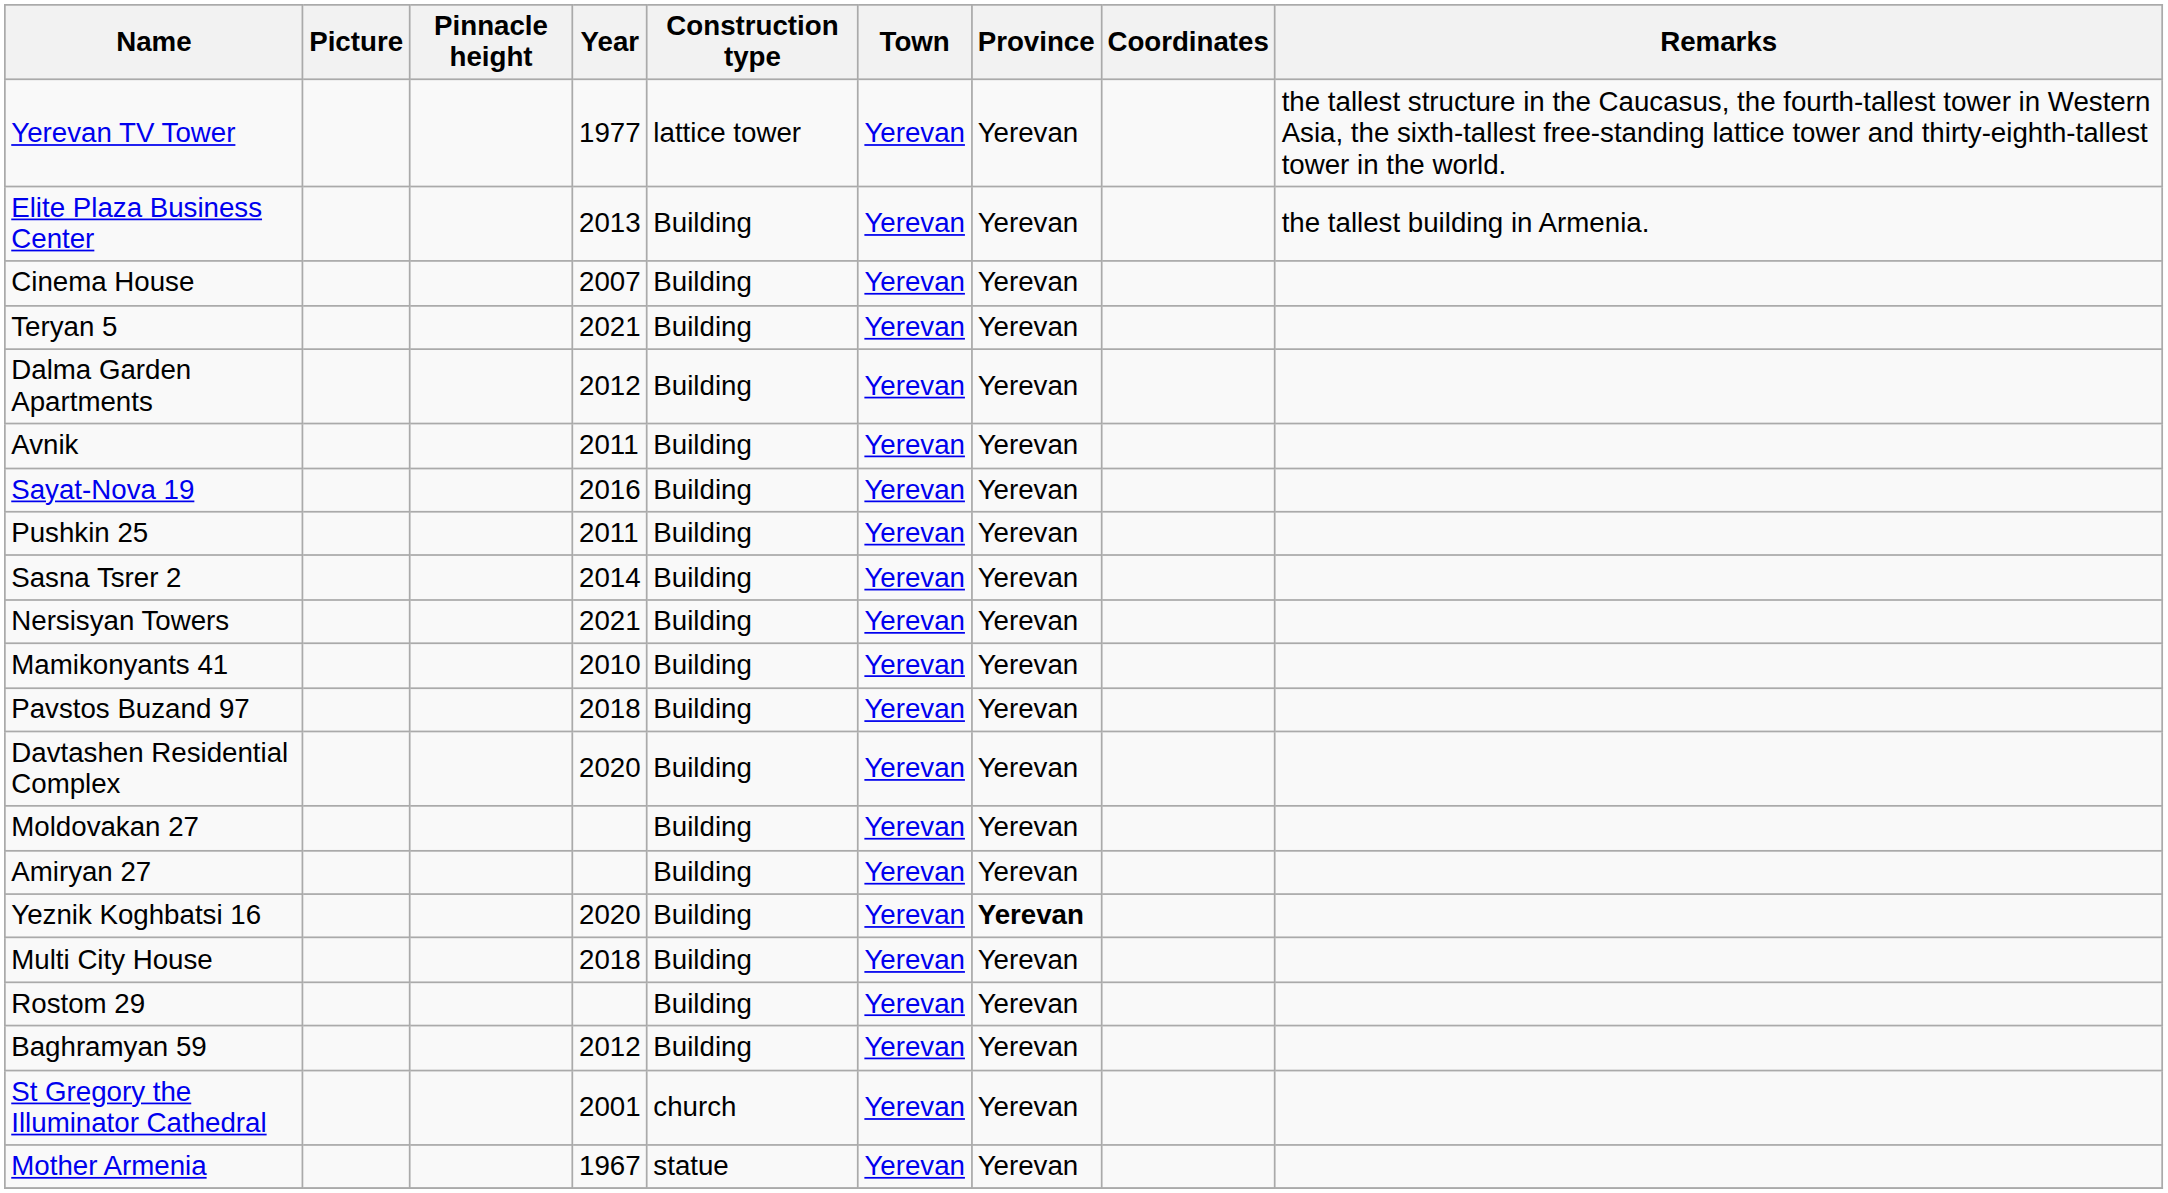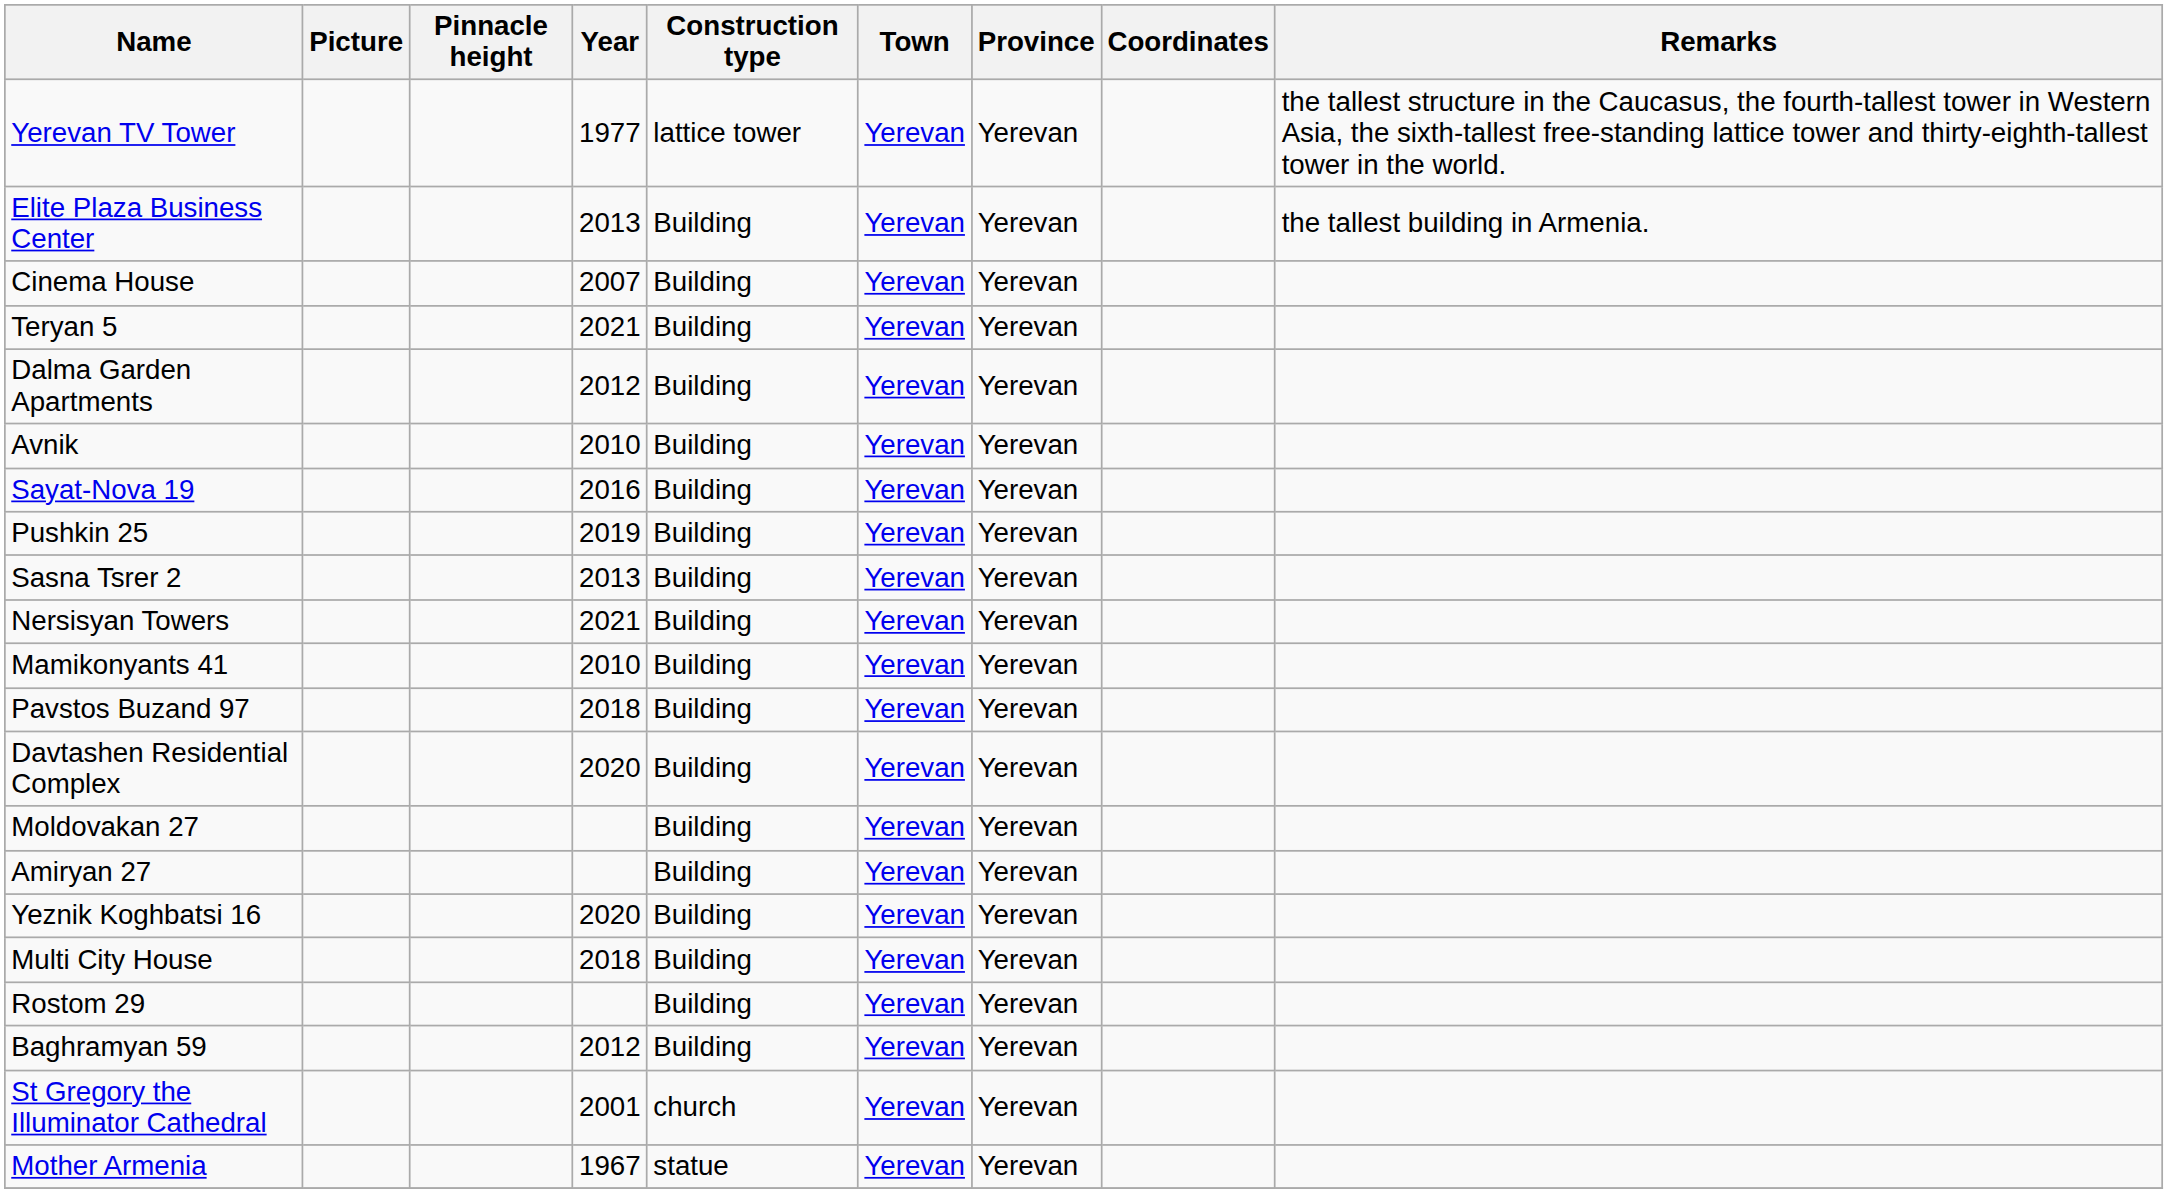 <table class="wikitable sortable">
 <tr>
 <th>Name</th>
 <th>Picture</th>
 <th>Pinnacle height</th>
 <th>Year</th>
 <th>Construction type</th>
 <th>Town</th>
 <th>Province</th>
 <th>Coordinates</th>
 <th>Remarks</th>
 </tr>
 <tr |>
 <td><a href='#'>Yerevan TV Tower</a></td>
 <td></td>
 <td></td>
 <td>1977</td>
 <td>lattice tower</td>
 <td><a href='#'>Yerevan</a></td>
 <td>Yerevan</td>
 <td></td>
 <td>the tallest structure in the Caucasus, the fourth-tallest tower in Western Asia, the sixth-tallest free-standing lattice tower and thirty-eighth-tallest tower in the world.</td>
 </tr>
 <tr>
 <td><a href='#'>Elite Plaza Business Center</a></td>
 <td></td>
 <td></td>
 <td>2013</td>
 <td>Building</td>
 <td><a href='#'>Yerevan</a></td>
 <td>Yerevan</td>
 <td></td>
 <td>the tallest building in Armenia.</td>
 </tr>
 <tr>
 <td>Cinema House</td>
 <td></td>
 <td></td>
 <td>2007</td>
 <td>Building</td>
 <td><a href='#'>Yerevan</a></td>
 <td>Yerevan</td>
 <td></td>
 <td></td>
 </tr>
 <tr>
 <td>Teryan 5</td>
 <td></td>
 <td></td>
 <td>2021</td>
 <td>Building</td>
 <td><a href='#'>Yerevan</a></td>
 <td>Yerevan</td>
 <td></td>
 <td></td>
 </tr>
 <tr>
 <td>Dalma Garden Apartments</td>
 <td></td>
 <td></td>
 <td>2012</td>
 <td>Building</td>
 <td><a href='#'>Yerevan</a></td>
 <td>Yerevan</td>
 <td></td>
 <td></td>
 </tr>
 <tr>
 <td>Avnik</td>
 <td></td>
 <td></td>
-<td>2011</td>
+<td>2010</td>
 <td>Building</td>
 <td><a href='#'>Yerevan</a></td>
 <td>Yerevan</td>
 <td></td>
 <td></td>
 </tr>
 <tr>
 <td><a href='#'>Sayat-Nova 19</a></td>
 <td></td>
 <td></td>
 <td>2016</td>
 <td>Building</td>
 <td><a href='#'>Yerevan</a></td>
 <td>Yerevan</td>
 <td></td>
 <td></td>
 </tr>
 <tr>
 <td>Pushkin 25</td>
 <td></td>
 <td></td>
-<td>2011</td>
+<td>2019</td>
 <td>Building</td>
 <td><a href='#'>Yerevan</a></td>
 <td>Yerevan</td>
 <td></td>
 <td></td>
 </tr>
 <tr>
 <td>Sasna Tsrer 2</td>
 <td></td>
 <td></td>
-<td>2014</td>
+<td>2013</td>
 <td>Building</td>
 <td><a href='#'>Yerevan</a></td>
 <td>Yerevan</td>
 <td></td>
 <td></td>
 </tr>
 <tr>
 <td>Nersisyan Towers</td>
 <td></td>
 <td></td>
 <td>2021</td>
 <td>Building</td>
 <td><a href='#'>Yerevan</a></td>
 <td>Yerevan</td>
 <td></td>
 <td></td>
 </tr>
 <tr>
 <td>Mamikonyants 41</td>
 <td></td>
 <td></td>
 <td>2010</td>
 <td>Building</td>
 <td><a href='#'>Yerevan</a></td>
 <td>Yerevan</td>
 <td></td>
 <td></td>
 </tr>
 <tr>
 <td>Pavstos Buzand 97</td>
 <td></td>
 <td></td>
 <td>2018</td>
 <td>Building</td>
 <td><a href='#'>Yerevan</a></td>
 <td>Yerevan</td>
 <td></td>
 <td></td>
 </tr>
 <tr>
 <td>Davtashen Residential Complex</td>
 <td></td>
 <td></td>
 <td>2020</td>
 <td>Building</td>
 <td><a href='#'>Yerevan</a></td>
 <td>Yerevan</td>
 <td></td>
 <td></td>
 </tr>
 <tr>
 <td>Moldovakan 27</td>
 <td></td>
 <td></td>
 <td></td>
 <td>Building</td>
 <td><a href='#'>Yerevan</a></td>
 <td>Yerevan</td>
 <td></td>
 <td></td>
 </tr>
 <tr>
 <td>Amiryan 27</td>
 <td></td>
 <td></td>
 <td></td>
 <td>Building</td>
 <td><a href='#'>Yerevan</a></td>
 <td>Yerevan</td>
 <td></td>
 <td></td>
 </tr>
 <tr>
 <td>Yeznik Koghbatsi 16</td>
 <td></td>
 <td></td>
 <td>2020</td>
 <td>Building</td>
 <td><a href='#'>Yerevan</a></td>
-<td><strong>Yerevan</strong></td>
+<td>Yerevan</td>
 <td></td>
 <td></td>
 </tr>
 <tr>
 <td>Multi City House</td>
 <td></td>
 <td></td>
 <td>2018</td>
 <td>Building</td>
 <td><a href='#'>Yerevan</a></td>
 <td>Yerevan</td>
 <td></td>
 <td></td>
 </tr>
 <tr>
 <td>Rostom 29</td>
 <td></td>
 <td></td>
 <td></td>
 <td>Building</td>
 <td><a href='#'>Yerevan</a></td>
 <td>Yerevan</td>
 <td></td>
 <td></td>
 </tr>
 <tr>
 <td>Baghramyan 59</td>
 <td></td>
 <td></td>
 <td>2012</td>
 <td>Building</td>
 <td><a href='#'>Yerevan</a></td>
 <td>Yerevan</td>
 <td></td>
 <td></td>
 </tr>
 <tr>
 <td><a href='#'>St Gregory the Illuminator Cathedral</a></td>
 <td></td>
 <td></td>
 <td>2001</td>
 <td>church</td>
 <td><a href='#'>Yerevan</a></td>
 <td>Yerevan</td>
 <td></td>
 <td></td>
 </tr>
 <tr>
 <td><a href='#'>Mother Armenia</a></td>
 <td></td>
 <td></td>
 <td>1967</td>
 <td>statue</td>
 <td><a href='#'>Yerevan</a></td>
 <td>Yerevan</td>
 <td></td>
 <td></td>
 </tr>
 <tr>
 </tr>
 </table>
